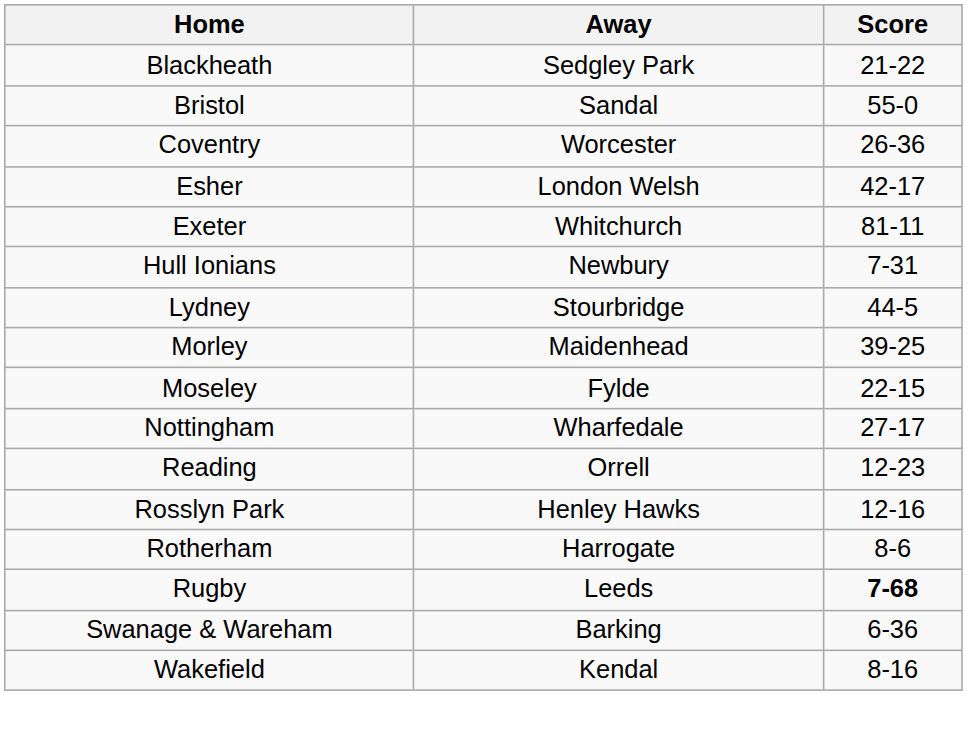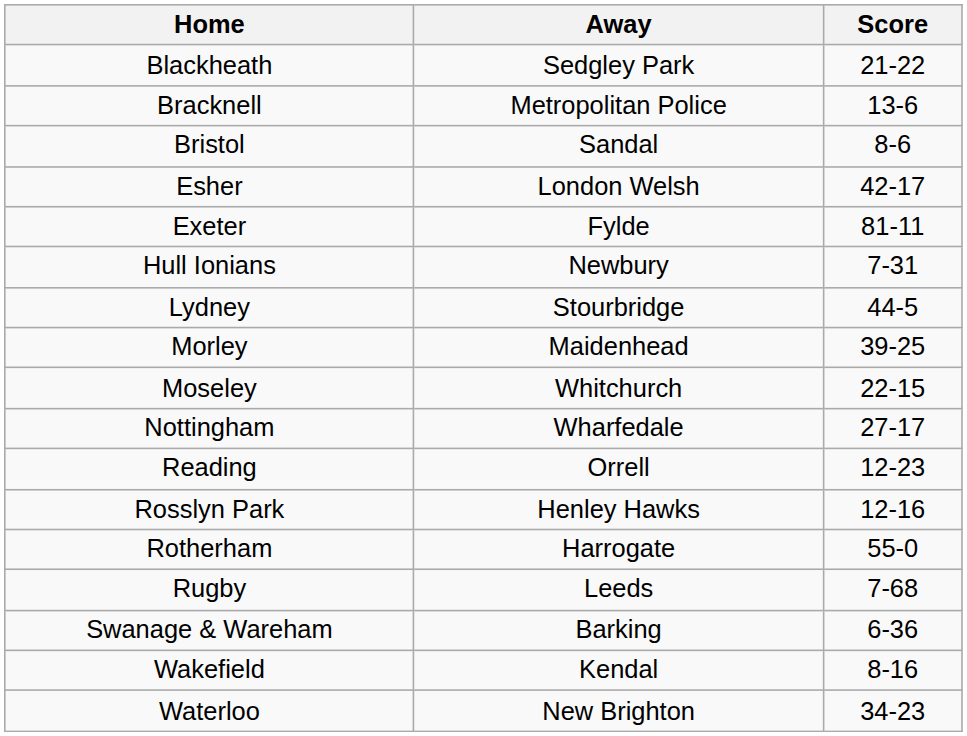 <table class="wikitable" style="text-align: center">
 <tr>
 <th width=250>Home</th>
 <th width=250>Away</th>
 <th width=80>Score</th>
 </tr>
 <tr>
 <td>Blackheath</td>
 <td>Sedgley Park</td>
 <td>21-22</td>
 </tr>
 <tr>
+<td>Bracknell</td>
+<td>Metropolitan Police</td>
+<td>13-6</td>
+</tr>
+<tr>
 <td>Bristol</td>
 <td>Sandal</td>
-<td>55-0</td>
-</tr>
-<tr>
-<td>Coventry</td>
-<td>Worcester</td>
-<td>26-36</td>
+<td>8-6</td>
 </tr>
 <tr>
 <td>Esher</td>
 <td>London Welsh</td>
 <td>42-17</td>
 </tr>
 <tr>
 <td>Exeter</td>
-<td>Whitchurch</td>
+<td>Fylde</td>
 <td>81-11</td>
 </tr>
 <tr>
 <td>Hull Ionians</td>
 <td>Newbury</td>
 <td>7-31</td>
 </tr>
 <tr>
 <td>Lydney</td>
 <td>Stourbridge</td>
 <td>44-5</td>
 </tr>
 <tr>
 <td>Morley</td>
 <td>Maidenhead</td>
 <td>39-25</td>
 </tr>
 <tr>
 <td>Moseley</td>
-<td>Fylde</td>
+<td>Whitchurch</td>
 <td>22-15</td>
 </tr>
 <tr>
 <td>Nottingham</td>
 <td>Wharfedale</td>
 <td>27-17</td>
 </tr>
 <tr>
 <td>Reading</td>
 <td>Orrell</td>
 <td>12-23</td>
 </tr>
 <tr>
 <td>Rosslyn Park</td>
 <td>Henley Hawks</td>
 <td>12-16</td>
 </tr>
 <tr>
 <td>Rotherham</td>
 <td>Harrogate</td>
-<td>8-6</td>
+<td>55-0</td>
 </tr>
 <tr>
 <td>Rugby</td>
 <td>Leeds</td>
-<td><strong>7-68</strong></td>
+<td>7-68</td>
 </tr>
 <tr>
 <td>Swanage & Wareham</td>
 <td>Barking</td>
 <td>6-36</td>
 </tr>
 <tr>
 <td>Wakefield</td>
 <td>Kendal</td>
 <td>8-16</td>
 </tr>
+<tr>
+<td>Waterloo</td>
+<td>New Brighton</td>
+<td>34-23</td>
+</tr>
 </table>
